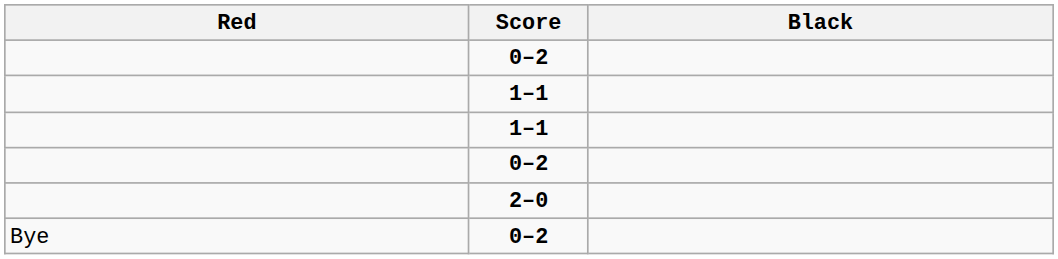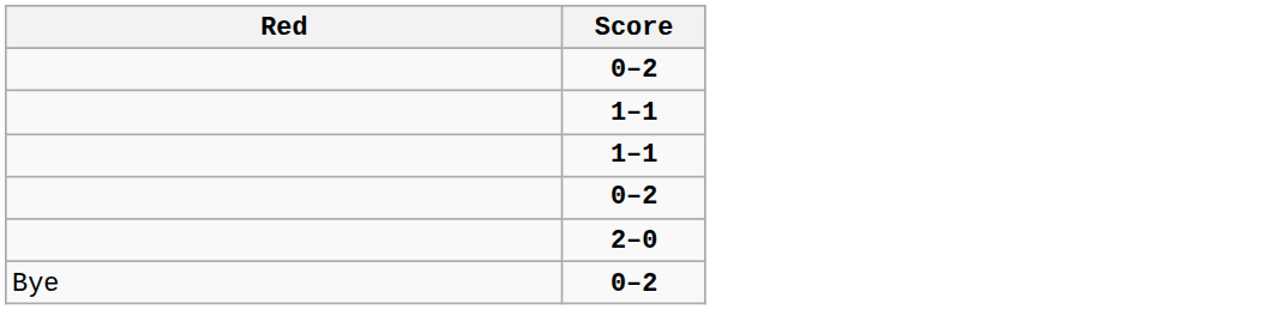 <table class="wikitable" style="text-align: center;">
 <tr>
 <th align="right" width="270">Red</th>
 <th width="65">Score</th>
-<th align="left" width="270">Black</th>
 </tr>
 <tr>
 <td align=left></td>
 <td align=center><strong>0–2</strong></td>
-<td align=left><strong></strong></td>
 </tr>
 <tr>
 <td align=left></td>
 <td align=center><strong>1–1</strong></td>
-<td align=left></td>
 </tr>
 <tr>
 <td align=left></td>
 <td align=center><strong>1–1</strong></td>
-<td align=left></td>
 </tr>
 <tr>
 <td align=left></td>
 <td align=center><strong>0–2</strong></td>
-<td align=left><strong></strong></td>
 </tr>
 <tr>
 <td align=left><strong></strong></td>
 <td align=center><strong>2–0</strong></td>
-<td align=left></td>
 </tr>
 <tr>
 <td align=left>Bye</td>
 <td align=center><strong>0–2</strong></td>
-<td align=left><strong></strong></td>
 </tr>
 </table>
